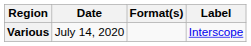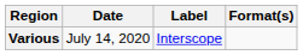 <table class="wikitable plainrowheaders">
 <tr>
 <th>Region</th>
 <th>Date</th>
+<th>Label</th>
 <th>Format(s)</th>
-<th>Label</th>
 </tr>
 <tr>
 <th scope="row">Various</th>
 <td>July 14, 2020</td>
+<td><a href='#'>Interscope</a></td>
 <td></td>
-<td><a href='#'>Interscope</a></td>
 </tr>
 </table>
